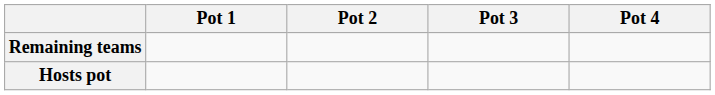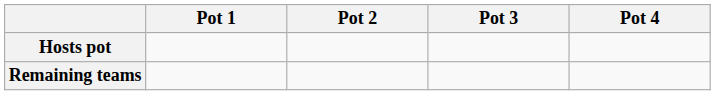 <table class="wikitable">
 <tr>
 <th width="20%"></th>
 <th width="20%">Pot 1</th>
 <th width="20%">Pot 2</th>
 <th width="20%">Pot 3</th>
 <th width="20%">Pot 4</th>
 </tr>
 <tr>
+<th>Hosts pot</th>
+<td></td>
+<td></td>
+<td></td>
+<td></td>
+</tr>
+<tr>
 <th>Remaining teams</th>
 <td></td>
 <td></td>
 <td></td>
 <td></td>
 </tr>
-<tr>
-<th>Hosts pot</th>
-<td></td>
-<td></td>
-<td></td>
-<td></td>
-</tr>
 </table>
